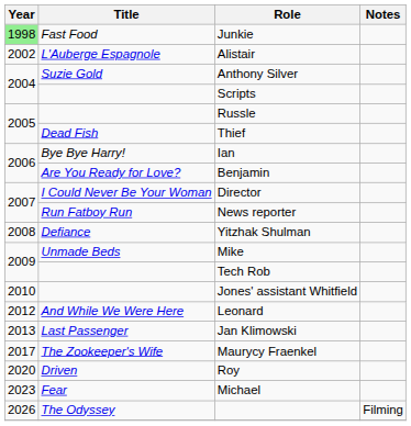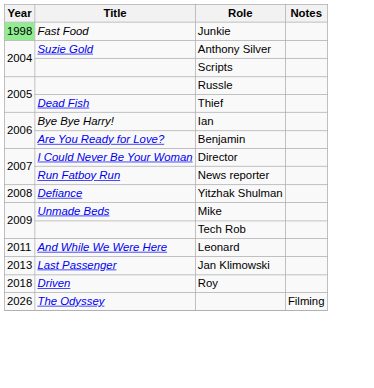 <table class="wikitable sortable">
 <tr>
 <th>Year</th>
 <th>Title</th>
 <th>Role</th>
 <th class="unsortable">Notes</th>
 </tr>
 <tr>
 <td style="background: lightgreen;">1998</td>
 <td><em>Fast Food</em></td>
 <td>Junkie</td>
-<td></td>
-</tr>
-<tr>
-<td>2002</td>
-<td><em><a href='#'>L'Auberge Espagnole</a></em></td>
-<td>Alistair</td>
 <td></td>
 </tr>
 <tr>
 <td rowspan="2">2004</td>
 <td><em><a href='#'>Suzie Gold</a></em></td>
 <td>Anthony Silver</td>
 <td></td>
 </tr>
 <tr>
 <td><em></em></td>
 <td>Scripts</td>
 <td></td>
 </tr>
 <tr>
 <td rowspan="2">2005</td>
 <td><em></em></td>
 <td>Russle</td>
 <td></td>
 </tr>
 <tr>
 <td><em><a href='#'>Dead Fish</a></em></td>
 <td>Thief</td>
 <td></td>
 </tr>
 <tr>
 <td rowspan="2">2006</td>
 <td><em>Bye Bye Harry!</em></td>
 <td>Ian</td>
 <td></td>
 </tr>
 <tr>
 <td><em><a href='#'>Are You Ready for Love?</a></em></td>
 <td>Benjamin</td>
 <td></td>
 </tr>
 <tr>
 <td rowspan="2">2007</td>
 <td><em><a href='#'>I Could Never Be Your Woman</a></em></td>
 <td>Director</td>
 <td></td>
 </tr>
 <tr>
 <td><em><a href='#'>Run Fatboy Run</a></em></td>
 <td>News reporter</td>
 <td></td>
 </tr>
 <tr>
 <td>2008</td>
 <td><em><a href='#'>Defiance</a></em></td>
 <td>Yitzhak Shulman</td>
 <td></td>
 </tr>
 <tr>
 <td rowspan="2">2009</td>
 <td><em><a href='#'>Unmade Beds</a></em></td>
 <td>Mike</td>
 <td></td>
 </tr>
 <tr>
 <td><em></em></td>
 <td>Tech Rob</td>
 <td></td>
 </tr>
 <tr>
-<td>2010</td>
-<td><em></em></td>
-<td>Jones' assistant Whitfield</td>
-<td></td>
-</tr>
-<tr>
-<td>2012</td>
+<td>2011</td>
 <td><em><a href='#'>And While We Were Here</a></em></td>
 <td>Leonard</td>
 <td></td>
 </tr>
 <tr>
 <td>2013</td>
 <td><em><a href='#'>Last Passenger</a></em></td>
 <td>Jan Klimowski</td>
 <td></td>
 </tr>
 <tr>
-<td>2017</td>
-<td><em><a href='#'>The Zookeeper's Wife</a></em></td>
-<td>Maurycy Fraenkel</td>
-<td></td>
-</tr>
-<tr>
-<td>2020</td>
+<td>2018</td>
 <td><em><a href='#'>Driven</a></em></td>
 <td>Roy</td>
-<td></td>
-</tr>
-<tr>
-<td>2023</td>
-<td><em><a href='#'>Fear</a></em></td>
-<td>Michael</td>
 <td></td>
 </tr>
 <tr>
 <td>2026</td>
 <td><em><a href='#'>The Odyssey</a></em></td>
 <td></td>
 <td>Filming</td>
 </tr>
 <tr>
 </tr>
 </table>
